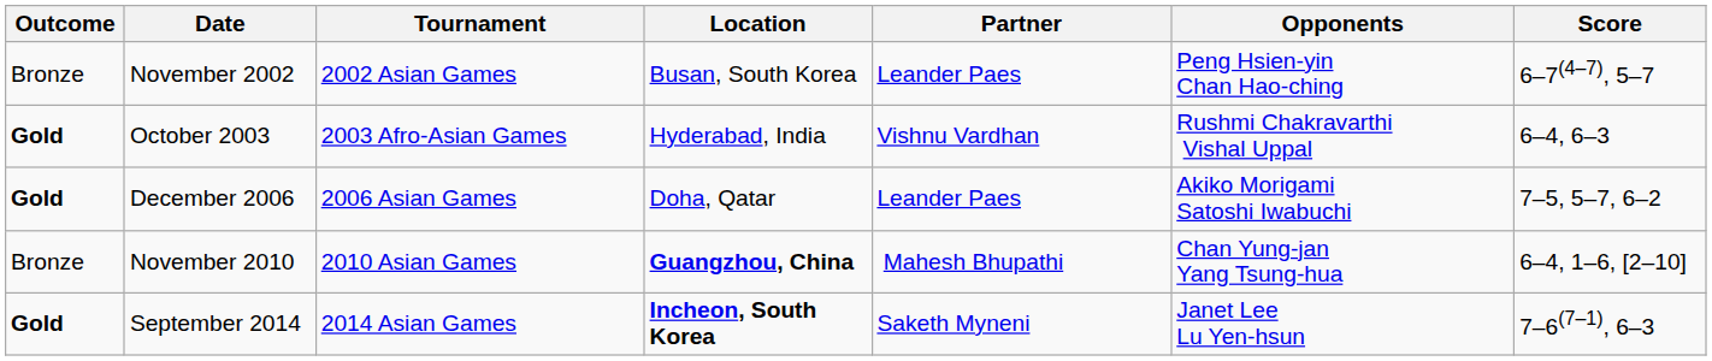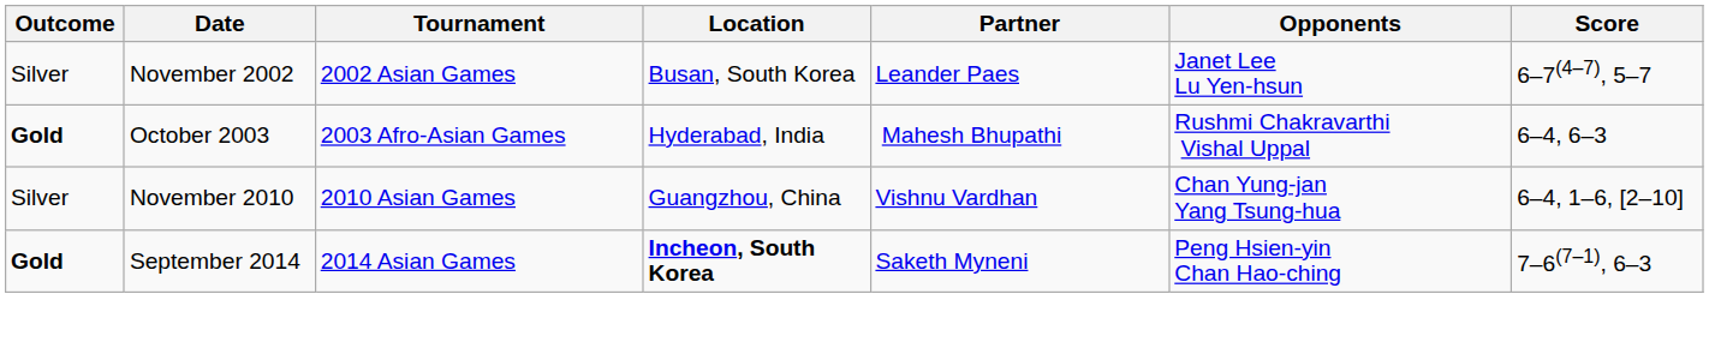 <table class="wikitable">
 <tr>
 <th width=75><strong>Outcome</strong></th>
 <th width=125><strong>Date</strong></th>
 <th width=220><strong>Tournament</strong></th>
 <th width=150><strong>Location</strong></th>
 <th width=200><strong>Partner</strong></th>
 <th width=230><strong>Opponents</strong></th>
 <th width=125><strong>Score</strong></th>
 </tr>
 <tr>
-<td> Bronze</td>
+<td> Silver</td>
 <td>November 2002</td>
 <td><a href='#'>2002 Asian Games</a></td>
 <td><a href='#'>Busan</a>, South Korea</td>
 <td> <a href='#'>Leander Paes</a></td>
-<td> <a href='#'>Peng Hsien-yin</a> <br>  <a href='#'>Chan Hao-ching</a></td>
+<td> <a href='#'>Janet Lee</a> <br>  <a href='#'>Lu Yen-hsun</a></td>
 <td>6–7<sup>(4–7)</sup>, 5–7</td>
 </tr>
 <tr>
 <td> <strong>Gold</strong></td>
 <td>October 2003</td>
 <td><a href='#'>2003 Afro-Asian Games</a></td>
 <td><a href='#'>Hyderabad</a>, India</td>
-<td> <a href='#'>Vishnu Vardhan</a></td>
+<td> <a href='#'>Mahesh Bhupathi</a></td>
 <td> <a href='#'>Rushmi Chakravarthi</a> <br>  <a href='#'>Vishal Uppal</a></td>
 <td>6–4, 6–3</td>
 </tr>
 <tr>
-<td> <strong>Gold</strong></td>
-<td>December 2006</td>
-<td><a href='#'>2006 Asian Games</a></td>
-<td><a href='#'>Doha</a>, Qatar</td>
-<td> <a href='#'>Leander Paes</a></td>
-<td> <a href='#'>Akiko Morigami</a> <br>  <a href='#'>Satoshi Iwabuchi</a></td>
-<td>7–5, 5–7, 6–2</td>
-</tr>
-<tr>
-<td> Bronze</td>
+<td> Silver</td>
 <td>November 2010</td>
 <td><a href='#'>2010 Asian Games</a></td>
-<td><strong><a href='#'>Guangzhou</a>, China</strong></td>
-<td> <a href='#'>Mahesh Bhupathi</a></td>
+<td><a href='#'>Guangzhou</a>, China</td>
+<td> <a href='#'>Vishnu Vardhan</a></td>
 <td> <a href='#'>Chan Yung-jan</a> <br>  <a href='#'>Yang Tsung-hua</a></td>
 <td>6–4, 1–6, [2–10]</td>
 </tr>
 <tr>
 <td> <strong>Gold</strong></td>
 <td>September 2014</td>
 <td><a href='#'>2014 Asian Games</a></td>
 <td><strong><a href='#'>Incheon</a>, South Korea</strong></td>
 <td> <a href='#'>Saketh Myneni</a></td>
-<td> <a href='#'>Janet Lee</a> <br>  <a href='#'>Lu Yen-hsun</a></td>
+<td> <a href='#'>Peng Hsien-yin</a> <br>  <a href='#'>Chan Hao-ching</a></td>
 <td>7–6<sup>(7–1)</sup>, 6–3</td>
 </tr>
 </table>
